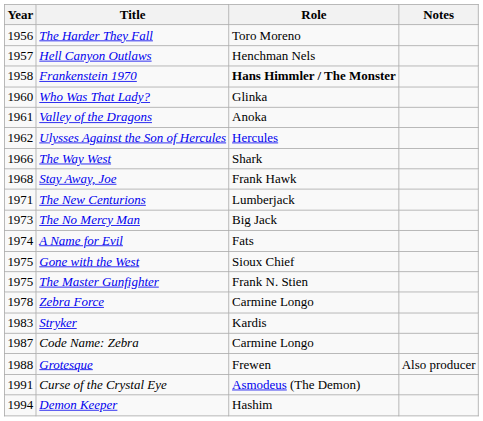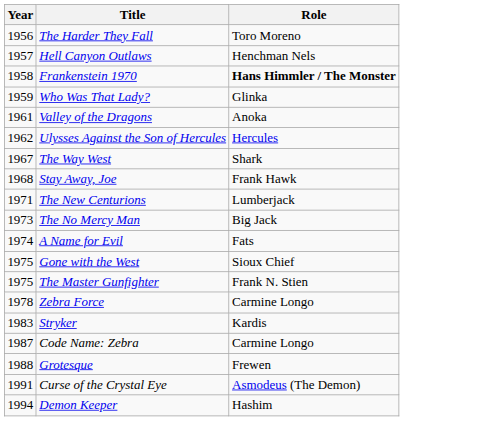 <table class="wikitable sortable">
 <tr>
 <th>Year</th>
 <th>Title</th>
 <th>Role</th>
-<th class="unsortable">Notes</th>
 </tr>
 <tr>
 <td>1956</td>
 <td><em><a href='#'>The Harder They Fall</a></em></td>
 <td>Toro Moreno</td>
-<td></td>
 </tr>
 <tr>
 <td>1957</td>
 <td><em><a href='#'>Hell Canyon Outlaws</a></em></td>
 <td>Henchman Nels</td>
-<td></td>
 </tr>
 <tr>
 <td>1958</td>
 <td><em><a href='#'>Frankenstein 1970</a></em></td>
 <td><strong>Hans Himmler / The Monster</strong></td>
-<td></td>
 </tr>
 <tr>
-<td>1960</td>
+<td>1959</td>
 <td><em><a href='#'>Who Was That Lady?</a></em></td>
 <td>Glinka</td>
-<td></td>
 </tr>
 <tr>
 <td>1961</td>
 <td><em><a href='#'>Valley of the Dragons</a></em></td>
 <td>Anoka</td>
-<td></td>
 </tr>
 <tr>
 <td>1962</td>
 <td><em><a href='#'>Ulysses Against the Son of Hercules</a></em></td>
 <td><a href='#'>Hercules</a></td>
-<td></td>
 </tr>
 <tr>
-<td>1966</td>
+<td>1967</td>
 <td><em><a href='#'>The Way West</a></em></td>
 <td>Shark</td>
-<td></td>
 </tr>
 <tr>
 <td>1968</td>
 <td><em><a href='#'>Stay Away, Joe</a></em></td>
 <td>Frank Hawk</td>
-<td></td>
 </tr>
 <tr>
 <td>1971</td>
 <td><em><a href='#'>The New Centurions</a></em></td>
 <td>Lumberjack</td>
-<td></td>
 </tr>
 <tr>
 <td>1973</td>
 <td><em><a href='#'>The No Mercy Man</a></em></td>
 <td>Big Jack</td>
-<td></td>
 </tr>
 <tr>
 <td>1974</td>
 <td><em><a href='#'>A Name for Evil</a></em></td>
 <td>Fats</td>
-<td></td>
 </tr>
 <tr>
 <td>1975</td>
 <td><em><a href='#'>Gone with the West</a></em></td>
 <td>Sioux Chief</td>
-<td></td>
 </tr>
 <tr>
 <td>1975</td>
 <td><em><a href='#'>The Master Gunfighter</a></em></td>
 <td>Frank N. Stien</td>
-<td></td>
 </tr>
 <tr>
 <td>1978</td>
 <td><em><a href='#'>Zebra Force</a></em></td>
 <td>Carmine Longo</td>
-<td></td>
 </tr>
 <tr>
 <td>1983</td>
 <td><em><a href='#'>Stryker</a></em></td>
 <td>Kardis</td>
-<td></td>
 </tr>
 <tr>
 <td>1987</td>
 <td><em>Code Name: Zebra</em></td>
 <td>Carmine Longo</td>
-<td></td>
 </tr>
 <tr>
 <td>1988</td>
 <td><em><a href='#'>Grotesque</a></em></td>
 <td>Frewen</td>
-<td>Also producer</td>
 </tr>
 <tr>
 <td>1991</td>
 <td><em>Curse of the Crystal Eye</em></td>
 <td><a href='#'>Asmodeus</a> (The Demon)</td>
-<td></td>
 </tr>
 <tr>
 <td>1994</td>
 <td><em><a href='#'>Demon Keeper</a></em></td>
 <td>Hashim</td>
-<td></td>
 </tr>
 </table>
